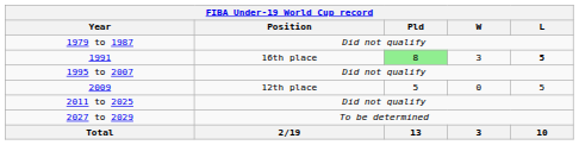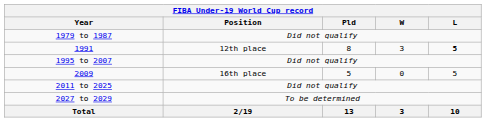 <table class="wikitable" style="text-align:center; font-size:95%; width:60%;">
 <tr>
 <th colspan=9><a href='#'>FIBA Under-19 World Cup record</a></th>
 </tr>
 <tr>
 <th width=15%>Year</th>
 <th width=15%>Position</th>
 <th width=5%>Pld</th>
 <th width=5%>W</th>
 <th width=5%>L</th>
 </tr>
 <tr>
 <td> <a href='#'>1979</a> to  <a href='#'>1987</a></td>
 <td colspan=4><em>Did not qualify</em></td>
 </tr>
 <tr>
 <td> <a href='#'>1991</a></td>
-<td>16th place</td>
-<td style="background: lightgreen;">8</td>
+<td>12th place</td>
+<td>8</td>
 <td>3</td>
 <td><strong>5</strong></td>
 </tr>
 <tr>
 <td> <a href='#'>1995</a> to  <a href='#'>2007</a></td>
 <td colspan=4><em>Did not qualify</em></td>
 </tr>
 <tr>
 <td> <a href='#'>2009</a></td>
-<td>12th place</td>
+<td>16th place</td>
 <td>5</td>
 <td>0</td>
 <td>5</td>
 </tr>
 <tr>
 <td> <a href='#'>2011</a> to  <a href='#'>2025</a></td>
 <td colspan=4><em>Did not qualify</em></td>
 </tr>
 <tr>
 <td> <a href='#'>2027</a> to  <a href='#'>2029</a></td>
 <td colspan=4><em>To be determined</em></td>
 </tr>
 <tr>
 <th>Total</th>
 <th>2/19</th>
 <th>13</th>
 <th>3</th>
 <th>10</th>
 </tr>
 </table>
